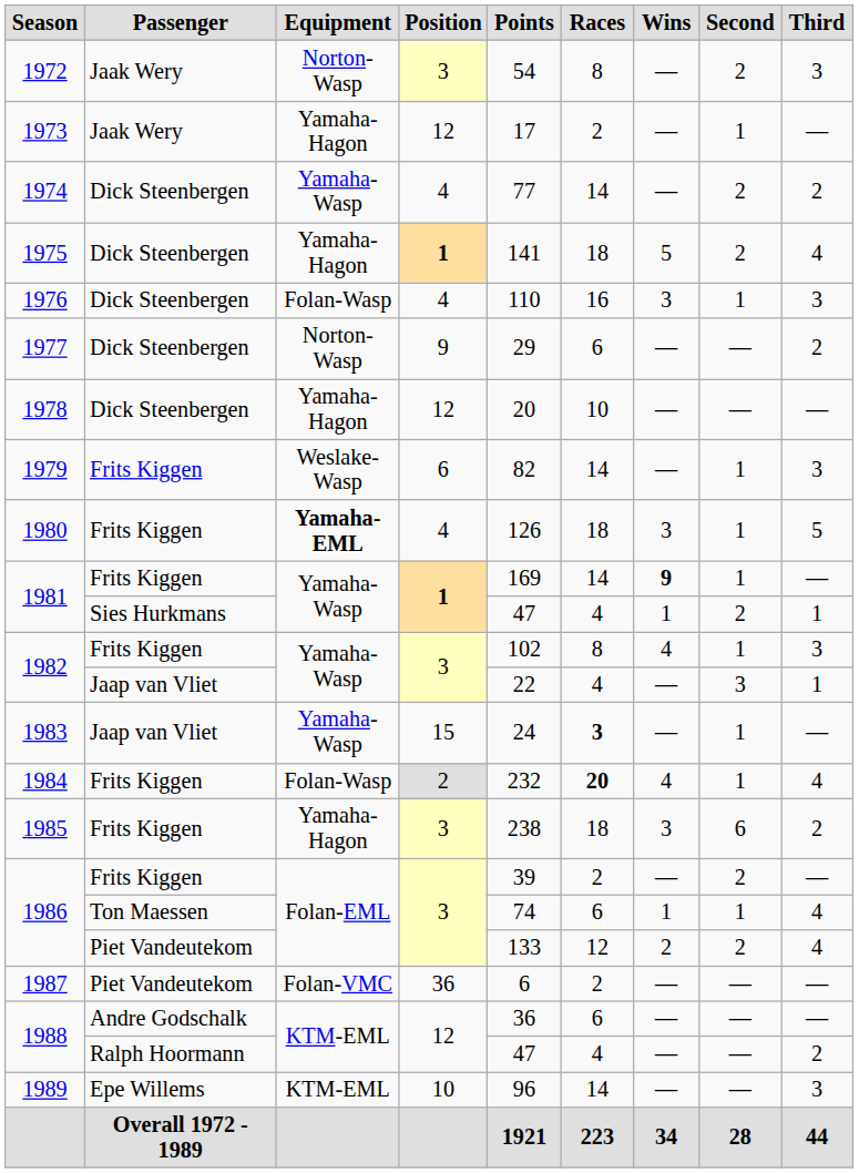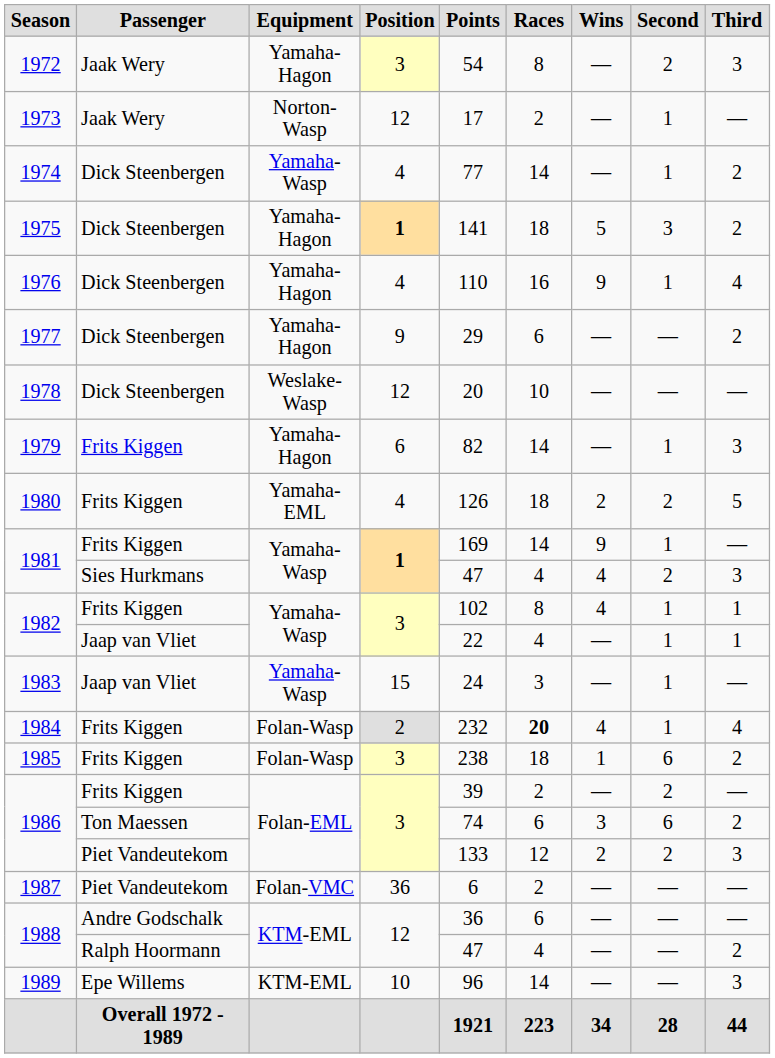 <table class="wikitable">
 <tr align="center" style="background:#dfdfdf;">
 <td width="60"><strong>Season</strong></td>
 <td width="300"><strong>Passenger</strong></td>
 <td width="100"><strong>Equipment</strong></td>
 <td width="30"><strong>Position</strong></td>
 <td width="60"><strong>Points</strong></td>
 <td width="60"><strong>Races</strong></td>
 <td width="60"><strong>Wins</strong></td>
 <td width="60"><strong>Second</strong></td>
 <td width="60"><strong>Third</strong></td>
 </tr>
 <tr align="center">
 <td><a href='#'>1972</a></td>
 <td align="left">Jaak Wery</td>
-<td><a href='#'>Norton</a>-Wasp</td>
+<td>Yamaha-Hagon</td>
 <td style="background:#ffffbf;">3</td>
 <td>54</td>
 <td>8</td>
 <td>—</td>
 <td>2</td>
 <td>3</td>
 </tr>
 <tr align="center">
 <td><a href='#'>1973</a></td>
 <td align="left">Jaak Wery</td>
-<td>Yamaha-Hagon</td>
+<td>Norton-Wasp</td>
 <td>12</td>
 <td>17</td>
 <td>2</td>
 <td>—</td>
 <td>1</td>
 <td>—</td>
 </tr>
 <tr align="center">
 <td><a href='#'>1974</a></td>
 <td align="left">Dick Steenbergen</td>
 <td><a href='#'>Yamaha</a>-Wasp</td>
 <td>4</td>
 <td>77</td>
 <td>14</td>
 <td>—</td>
-<td>2</td>
+<td>1</td>
 <td>2</td>
 </tr>
 <tr align="center">
 <td><a href='#'>1975</a></td>
 <td align="left">Dick Steenbergen</td>
 <td>Yamaha-Hagon</td>
 <td style="background:#ffdf9f;"><strong>1</strong></td>
 <td>141</td>
 <td>18</td>
 <td>5</td>
+<td>3</td>
 <td>2</td>
-<td>4</td>
 </tr>
 <tr align="center">
 <td><a href='#'>1976</a></td>
 <td align="left">Dick Steenbergen</td>
-<td>Folan-Wasp</td>
+<td>Yamaha-Hagon</td>
 <td>4</td>
 <td>110</td>
 <td>16</td>
-<td>3</td>
+<td>9</td>
 <td>1</td>
-<td>3</td>
+<td>4</td>
 </tr>
 <tr align="center">
 <td><a href='#'>1977</a></td>
 <td align="left">Dick Steenbergen</td>
-<td>Norton-Wasp</td>
+<td>Yamaha-Hagon</td>
 <td>9</td>
 <td>29</td>
 <td>6</td>
 <td>—</td>
 <td>—</td>
 <td>2</td>
 </tr>
 <tr align="center">
 <td><a href='#'>1978</a></td>
 <td align="left">Dick Steenbergen</td>
-<td>Yamaha-Hagon</td>
+<td>Weslake-Wasp</td>
 <td>12</td>
 <td>20</td>
 <td>10</td>
 <td>—</td>
 <td>—</td>
 <td>—</td>
 </tr>
 <tr align="center">
 <td><a href='#'>1979</a></td>
 <td align="left"><a href='#'>Frits Kiggen</a></td>
-<td>Weslake-Wasp</td>
+<td>Yamaha-Hagon</td>
 <td>6</td>
 <td>82</td>
 <td>14</td>
 <td>—</td>
 <td>1</td>
 <td>3</td>
 </tr>
 <tr align="center">
 <td><a href='#'>1980</a></td>
 <td align="left">Frits Kiggen</td>
-<td><strong>Yamaha-EML</strong></td>
+<td>Yamaha-EML</td>
 <td>4</td>
 <td>126</td>
 <td>18</td>
-<td>3</td>
-<td>1</td>
+<td>2</td>
+<td>2</td>
 <td>5</td>
 </tr>
 <tr align="center">
 <td rowspan=2><a href='#'>1981</a></td>
 <td align="left">Frits Kiggen</td>
 <td rowspan=2>Yamaha-Wasp</td>
 <td rowspan=2 style="background:#ffdf9f;"><strong>1</strong></td>
 <td>169</td>
 <td>14</td>
-<td><strong>9</strong></td>
+<td>9</td>
 <td>1</td>
 <td>—</td>
 </tr>
 <tr align="center">
 <td align="left">Sies Hurkmans</td>
 <td>47</td>
 <td>4</td>
-<td>1</td>
+<td>4</td>
 <td>2</td>
-<td>1</td>
+<td>3</td>
 </tr>
 <tr align="center">
 <td rowspan=2><a href='#'>1982</a></td>
 <td align="left">Frits Kiggen</td>
 <td rowspan=2>Yamaha-Wasp</td>
 <td rowspan=2 style="background:#ffffbf;">3</td>
 <td>102</td>
 <td>8</td>
 <td>4</td>
 <td>1</td>
-<td>3</td>
+<td>1</td>
 </tr>
 <tr align="center">
 <td align="left">Jaap van Vliet</td>
 <td>22</td>
 <td>4</td>
 <td>—</td>
-<td>3</td>
+<td>1</td>
 <td>1</td>
 </tr>
 <tr align="center">
 <td><a href='#'>1983</a></td>
 <td align="left">Jaap van Vliet</td>
 <td><a href='#'>Yamaha</a>-Wasp</td>
 <td>15</td>
 <td>24</td>
-<td><strong>3</strong></td>
+<td>3</td>
 <td>—</td>
 <td>1</td>
 <td>—</td>
 </tr>
 <tr align="center">
 <td><a href='#'>1984</a></td>
 <td align="left">Frits Kiggen</td>
 <td>Folan-Wasp</td>
 <td style="background:#dfdfdf;">2</td>
 <td>232</td>
 <td><strong>20</strong></td>
 <td>4</td>
 <td>1</td>
 <td>4</td>
 </tr>
 <tr align="center">
 <td><a href='#'>1985</a></td>
 <td align="left">Frits Kiggen</td>
-<td>Yamaha-Hagon</td>
+<td>Folan-Wasp</td>
 <td style="background:#ffffbf;">3</td>
 <td>238</td>
 <td>18</td>
-<td>3</td>
+<td>1</td>
 <td>6</td>
 <td>2</td>
 </tr>
 <tr align="center">
 <td rowspan=3><a href='#'>1986</a></td>
 <td align="left">Frits Kiggen</td>
 <td rowspan=3>Folan-<a href='#'>EML</a></td>
 <td rowspan=3 style="background:#ffffbf;">3</td>
 <td>39</td>
 <td>2</td>
 <td>—</td>
 <td>2</td>
 <td>—</td>
 </tr>
 <tr align="center">
 <td align="left">Ton Maessen</td>
 <td>74</td>
 <td>6</td>
-<td>1</td>
-<td>1</td>
-<td>4</td>
+<td>3</td>
+<td>6</td>
+<td>2</td>
 </tr>
 <tr align="center">
 <td align="left">Piet Vandeutekom</td>
 <td>133</td>
 <td>12</td>
 <td>2</td>
 <td>2</td>
-<td>4</td>
+<td>3</td>
 </tr>
 <tr align="center">
 <td><a href='#'>1987</a></td>
 <td align="left">Piet Vandeutekom</td>
 <td>Folan-<a href='#'>VMC</a></td>
 <td>36</td>
 <td>6</td>
 <td>2</td>
 <td>—</td>
 <td>—</td>
 <td>—</td>
 </tr>
 <tr align="center">
 <td rowspan=2><a href='#'>1988</a></td>
 <td align="left">Andre Godschalk</td>
 <td rowspan=2><a href='#'>KTM</a>-EML</td>
 <td rowspan=2>12</td>
 <td>36</td>
 <td>6</td>
 <td>—</td>
 <td>—</td>
 <td>—</td>
 </tr>
 <tr align="center">
 <td align="left">Ralph Hoormann</td>
 <td>47</td>
 <td>4</td>
 <td>—</td>
 <td>—</td>
 <td>2</td>
 </tr>
 <tr align="center">
 <td><a href='#'>1989</a></td>
 <td align="left">Epe Willems</td>
 <td>KTM-EML</td>
 <td>10</td>
 <td>96</td>
 <td>14</td>
 <td>—</td>
 <td>—</td>
 <td>3</td>
 </tr>
 <tr align="center" style="background:#dfdfdf;">
 <td></td>
 <td align="center"><strong>Overall 1972 - 1989</strong></td>
 <td></td>
 <td></td>
 <td><strong>1921</strong></td>
 <td><strong>223</strong></td>
 <td><strong>34</strong></td>
 <td><strong>28</strong></td>
 <td><strong>44</strong></td>
 </tr>
 </table>
